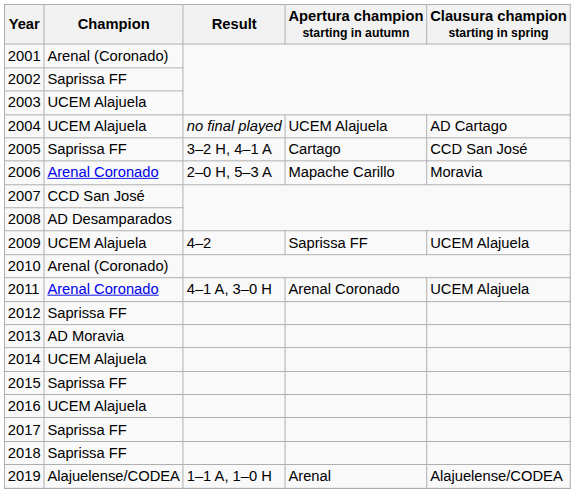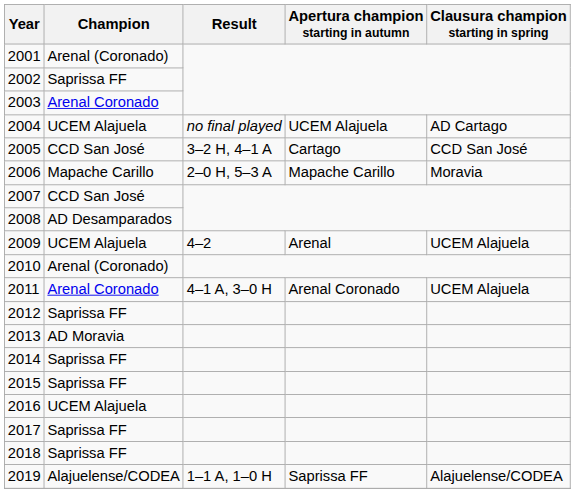 <table class="wikitable">
 <tr>
 <th>Year</th>
 <th>Champion</th>
 <th>Result</th>
 <th>Apertura champion<br><small>starting in autumn</small></th>
 <th>Clausura champion<br><small>starting in spring</small></th>
 </tr>
 <tr>
 <td>2001</td>
 <td>Arenal (Coronado)</td>
 </tr>
 <tr>
 <td>2002</td>
 <td>Saprissa FF</td>
 </tr>
 <tr>
 <td>2003</td>
-<td>UCEM Alajuela</td>
+<td><a href='#'>Arenal Coronado</a></td>
 </tr>
 <tr>
 <td>2004</td>
 <td>UCEM Alajuela</td>
 <td><em>no final played</em></td>
 <td>UCEM Alajuela</td>
 <td>AD Cartago</td>
 </tr>
 <tr>
 <td>2005</td>
-<td>Saprissa FF</td>
+<td>CCD San José</td>
 <td>3–2 H, 4–1 A</td>
 <td>Cartago</td>
 <td>CCD San José</td>
 </tr>
 <tr>
 <td>2006</td>
-<td><a href='#'>Arenal Coronado</a></td>
+<td>Mapache Carillo</td>
 <td>2–0 H, 5–3 A</td>
 <td>Mapache Carillo</td>
 <td>Moravia</td>
 </tr>
 <tr>
 <td>2007</td>
 <td>CCD San José</td>
 </tr>
 <tr>
 <td>2008</td>
 <td>AD Desamparados</td>
 </tr>
 <tr>
 <td>2009</td>
 <td>UCEM Alajuela</td>
 <td>4–2</td>
-<td>Saprissa FF</td>
+<td>Arenal</td>
 <td>UCEM Alajuela</td>
 </tr>
 <tr>
 <td>2010</td>
 <td>Arenal (Coronado)</td>
 </tr>
 <tr>
 <td>2011</td>
 <td><a href='#'>Arenal Coronado</a></td>
 <td>4–1 A, 3–0 H</td>
 <td>Arenal Coronado</td>
 <td>UCEM Alajuela</td>
 </tr>
 <tr>
 <td>2012</td>
 <td>Saprissa FF</td>
 <td></td>
 <td></td>
 <td></td>
 </tr>
 <tr>
 <td>2013</td>
 <td>AD Moravia</td>
 <td></td>
 <td></td>
 <td></td>
 </tr>
 <tr>
 <td>2014</td>
-<td>UCEM Alajuela</td>
+<td>Saprissa FF</td>
 <td></td>
 <td></td>
 <td></td>
 </tr>
 <tr>
 <td>2015</td>
 <td>Saprissa FF</td>
 <td></td>
 <td></td>
 <td></td>
 </tr>
 <tr>
 <td>2016</td>
 <td>UCEM Alajuela</td>
 <td></td>
 <td></td>
 <td></td>
 </tr>
 <tr>
 <td>2017</td>
 <td>Saprissa FF</td>
 <td></td>
 <td></td>
 <td></td>
 </tr>
 <tr>
 <td>2018</td>
 <td>Saprissa FF</td>
 <td></td>
 <td></td>
 <td></td>
 </tr>
 <tr>
 <td>2019</td>
 <td>Alajuelense/CODEA</td>
 <td>1–1 A, 1–0 H</td>
-<td>Arenal</td>
+<td>Saprissa FF</td>
 <td>Alajuelense/CODEA</td>
 </tr>
 <tr>
 </tr>
 </table>
